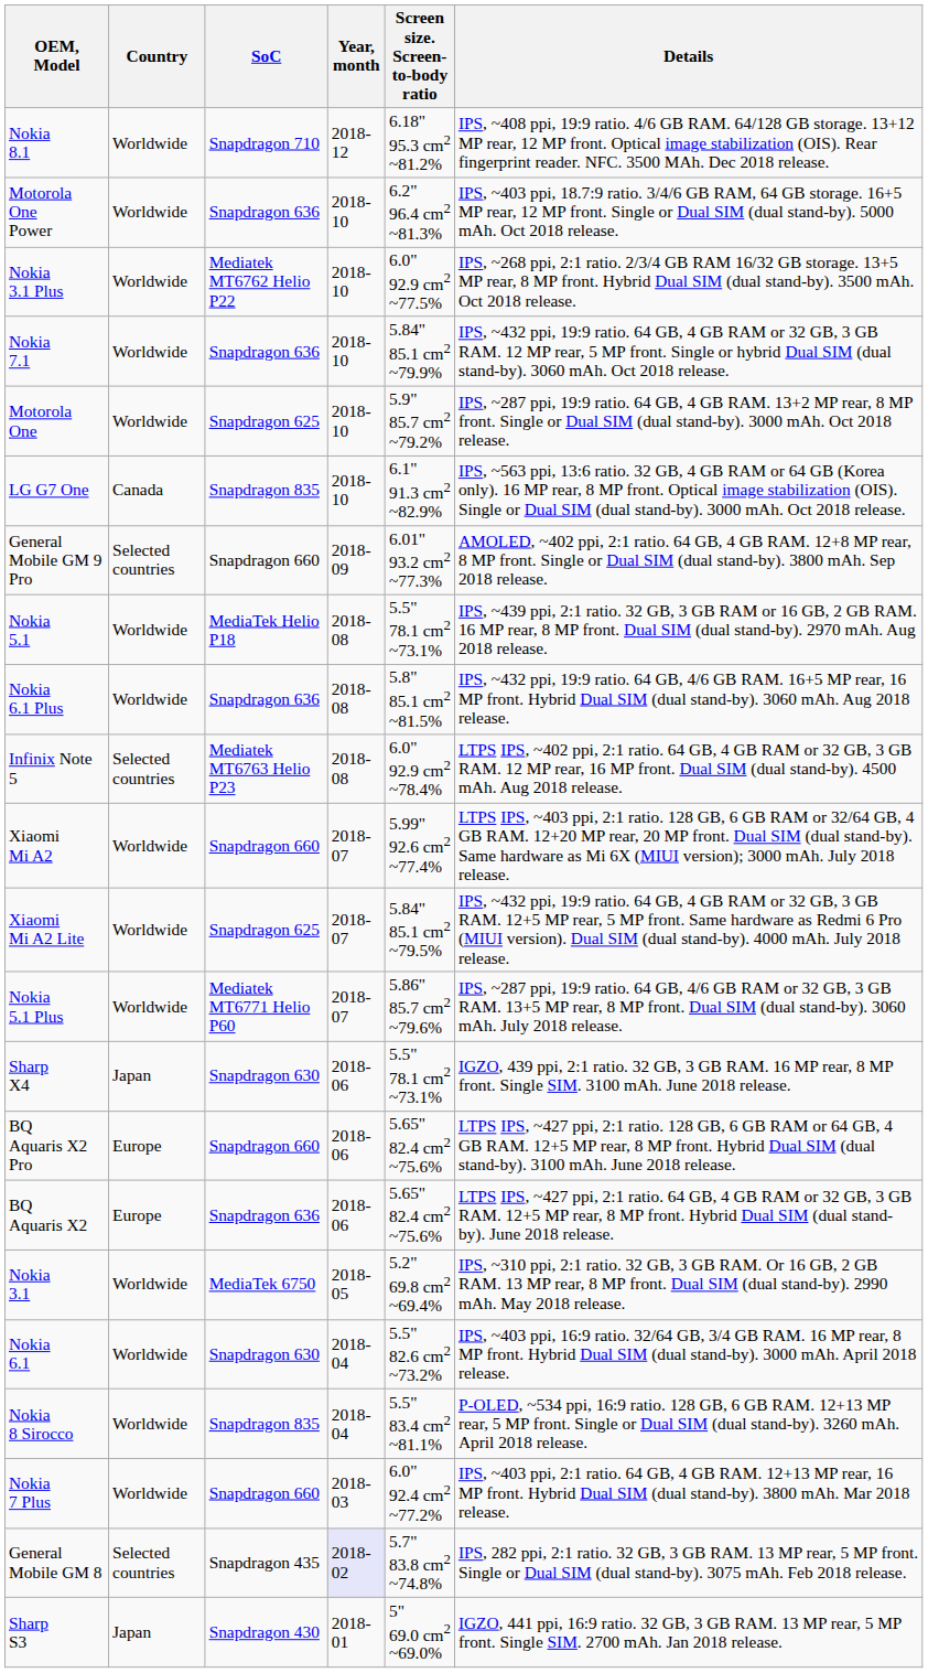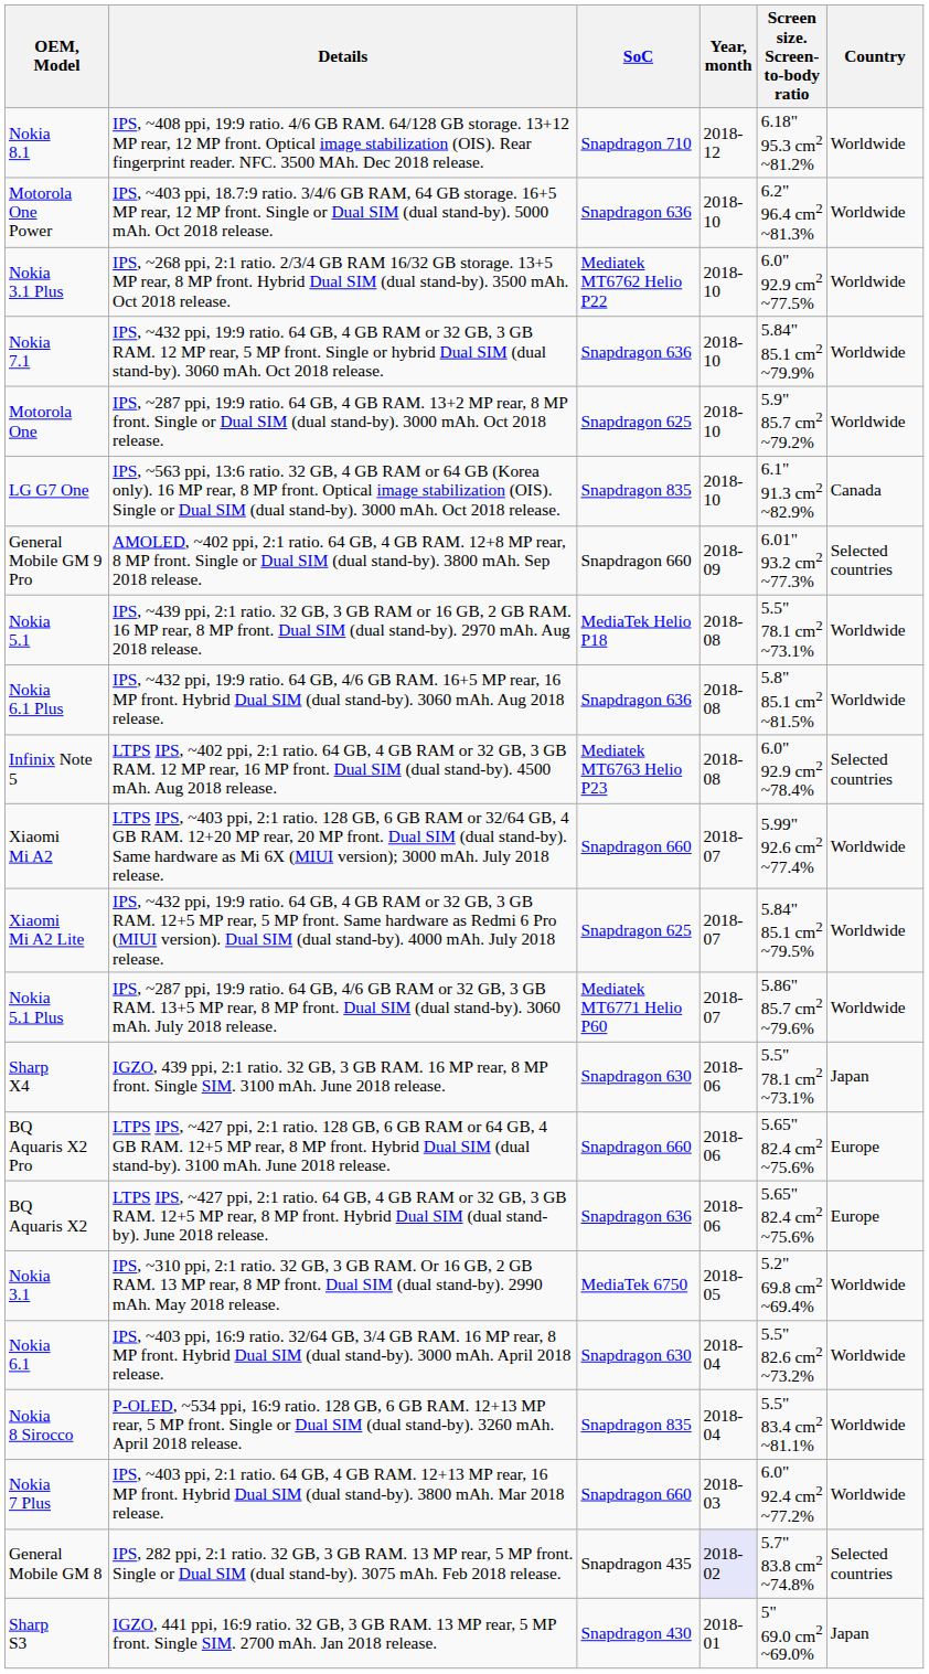 <table class="wikitable sortable">
 <tr>
 <th>OEM,<br>Model</th>
-<th>Country</th>
+<th>Details</th>
 <th><a href='#'>SoC</a></th>
 <th data-sort-type=isoDate>Year,<br>month</th>
 <th data-sort-type=number>Screen<br>size.<br>Screen-<br>to-body<br>ratio</th>
-<th>Details</th>
+<th>Country</th>
 </tr>
 <tr>
 <td><a href='#'>Nokia<br>8.1</a></td>
-<td>Worldwide</td>
+<td><a href='#'>IPS</a>, ~408 ppi, 19:9 ratio. 4/6 GB RAM. 64/128 GB storage. 13+12 MP rear, 12 MP front. Optical <a href='#'>image stabilization</a> (OIS). Rear fingerprint reader. NFC. 3500 MAh. Dec 2018 release.</td>
 <td><a href='#'>Snapdragon 710</a></td>
 <td>2018-12</td>
 <td>6.18"<br> 95.3 cm<sup>2</sup><br>~81.2%</td>
-<td><a href='#'>IPS</a>, ~408 ppi, 19:9 ratio. 4/6 GB RAM. 64/128 GB storage. 13+12 MP rear, 12 MP front. Optical <a href='#'>image stabilization</a> (OIS). Rear fingerprint reader. NFC. 3500 MAh. Dec 2018 release.</td>
+<td>Worldwide</td>
 </tr>
 <tr>
 <td><a href='#'>Motorola<br>One</a><br>Power</td>
-<td>Worldwide</td>
+<td><a href='#'>IPS</a>, ~403 ppi, 18.7:9 ratio. 3/4/6 GB RAM, 64 GB storage. 16+5 MP rear, 12 MP front. Single or <a href='#'>Dual SIM</a> (dual stand-by). 5000 mAh. Oct 2018 release.</td>
 <td><a href='#'>Snapdragon 636</a></td>
 <td>2018-10</td>
 <td>6.2"<br>96.4 cm<sup>2</sup><br>~81.3%</td>
-<td><a href='#'>IPS</a>, ~403 ppi, 18.7:9 ratio. 3/4/6 GB RAM, 64 GB storage. 16+5 MP rear, 12 MP front. Single or <a href='#'>Dual SIM</a> (dual stand-by). 5000 mAh. Oct 2018 release.</td>
+<td>Worldwide</td>
 </tr>
 <tr>
 <td><a href='#'>Nokia<br>3.1 Plus</a></td>
-<td>Worldwide</td>
+<td><a href='#'>IPS</a>, ~268 ppi, 2:1 ratio. 2/3/4 GB RAM 16/32 GB storage. 13+5 MP rear, 8 MP front. Hybrid <a href='#'>Dual SIM</a> (dual stand-by). 3500 mAh. Oct 2018 release.</td>
 <td><a href='#'>Mediatek MT6762 Helio P22</a></td>
 <td>2018-10</td>
 <td>6.0"<br>92.9 cm<sup>2</sup><br>~77.5%</td>
-<td><a href='#'>IPS</a>, ~268 ppi, 2:1 ratio. 2/3/4 GB RAM 16/32 GB storage. 13+5 MP rear, 8 MP front. Hybrid <a href='#'>Dual SIM</a> (dual stand-by). 3500 mAh. Oct 2018 release.</td>
+<td>Worldwide</td>
 </tr>
 <tr>
 <td><a href='#'>Nokia<br>7.1</a></td>
-<td>Worldwide</td>
+<td><a href='#'>IPS</a>, ~432 ppi, 19:9 ratio. 64 GB, 4 GB RAM or 32 GB, 3 GB RAM. 12 MP rear, 5 MP front. Single or hybrid <a href='#'>Dual SIM</a> (dual stand-by). 3060 mAh. Oct 2018 release.</td>
 <td><a href='#'>Snapdragon 636</a></td>
 <td>2018-10</td>
 <td>5.84"<br>85.1 cm<sup>2</sup><br>~79.9%</td>
-<td><a href='#'>IPS</a>, ~432 ppi, 19:9 ratio. 64 GB, 4 GB RAM or 32 GB, 3 GB RAM. 12 MP rear, 5 MP front. Single or hybrid <a href='#'>Dual SIM</a> (dual stand-by). 3060 mAh. Oct 2018 release.</td>
+<td>Worldwide</td>
 </tr>
 <tr>
 <td><a href='#'>Motorola<br>One</a></td>
-<td>Worldwide</td>
+<td><a href='#'>IPS</a>, ~287 ppi, 19:9 ratio. 64 GB, 4 GB RAM. 13+2 MP rear, 8 MP front. Single or <a href='#'>Dual SIM</a> (dual stand-by). 3000 mAh. Oct 2018 release.</td>
 <td><a href='#'>Snapdragon 625</a></td>
 <td>2018-10</td>
 <td>5.9"<br>85.7 cm<sup>2</sup><br>~79.2%</td>
-<td><a href='#'>IPS</a>, ~287 ppi, 19:9 ratio. 64 GB, 4 GB RAM. 13+2 MP rear, 8 MP front. Single or <a href='#'>Dual SIM</a> (dual stand-by). 3000 mAh. Oct 2018 release.</td>
+<td>Worldwide</td>
 </tr>
 <tr>
 <td><a href='#'>LG G7 One</a></td>
-<td>Canada</td>
+<td><a href='#'>IPS</a>, ~563 ppi, 13:6 ratio. 32 GB, 4 GB RAM or 64 GB (Korea only). 16 MP rear, 8 MP front. Optical <a href='#'>image stabilization</a> (OIS). Single or <a href='#'>Dual SIM</a> (dual stand-by). 3000 mAh. Oct 2018 release.</td>
 <td><a href='#'>Snapdragon 835</a></td>
 <td>2018-10</td>
 <td>6.1"<br>91.3 cm<sup>2</sup><br>~82.9%</td>
-<td><a href='#'>IPS</a>, ~563 ppi, 13:6 ratio. 32 GB, 4 GB RAM or 64 GB (Korea only). 16 MP rear, 8 MP front. Optical <a href='#'>image stabilization</a> (OIS). Single or <a href='#'>Dual SIM</a> (dual stand-by). 3000 mAh. Oct 2018 release.</td>
+<td>Canada</td>
 </tr>
 <tr>
 <td>General Mobile GM 9 Pro</td>
-<td>Selected countries</td>
+<td><a href='#'>AMOLED</a>, ~402 ppi, 2:1 ratio. 64 GB, 4 GB RAM. 12+8 MP rear, 8 MP front. Single or <a href='#'>Dual SIM</a> (dual stand-by). 3800 mAh. Sep 2018 release.</td>
 <td>Snapdragon 660</td>
 <td>2018-09</td>
 <td>6.01"<br>93.2 cm<sup>2</sup><br>~77.3%</td>
-<td><a href='#'>AMOLED</a>, ~402 ppi, 2:1 ratio. 64 GB, 4 GB RAM. 12+8 MP rear, 8 MP front. Single or <a href='#'>Dual SIM</a> (dual stand-by). 3800 mAh. Sep 2018 release.</td>
+<td>Selected countries</td>
 </tr>
 <tr>
 <td><a href='#'>Nokia<br>5.1</a></td>
-<td>Worldwide</td>
+<td><a href='#'>IPS</a>, ~439 ppi, 2:1 ratio. 32 GB, 3 GB RAM or 16 GB, 2 GB RAM. 16 MP rear, 8 MP front. <a href='#'>Dual SIM</a> (dual stand-by). 2970 mAh. Aug 2018 release.</td>
 <td><a href='#'>MediaTek Helio P18</a></td>
 <td>2018-08</td>
 <td>5.5"<br>78.1 cm<sup>2</sup><br>~73.1%</td>
-<td><a href='#'>IPS</a>, ~439 ppi, 2:1 ratio. 32 GB, 3 GB RAM or 16 GB, 2 GB RAM. 16 MP rear, 8 MP front. <a href='#'>Dual SIM</a> (dual stand-by). 2970 mAh. Aug 2018 release.</td>
+<td>Worldwide</td>
 </tr>
 <tr>
 <td><a href='#'>Nokia<br>6.1 Plus</a></td>
-<td>Worldwide</td>
+<td><a href='#'>IPS</a>, ~432 ppi, 19:9 ratio. 64 GB, 4/6 GB RAM. 16+5 MP rear, 16 MP front. Hybrid <a href='#'>Dual SIM</a> (dual stand-by). 3060 mAh. Aug 2018 release.</td>
 <td><a href='#'>Snapdragon 636</a></td>
 <td>2018-08</td>
 <td>5.8"<br>85.1 cm<sup>2</sup><br>~81.5%</td>
-<td><a href='#'>IPS</a>, ~432 ppi, 19:9 ratio. 64 GB, 4/6 GB RAM. 16+5 MP rear, 16 MP front. Hybrid <a href='#'>Dual SIM</a> (dual stand-by). 3060 mAh. Aug 2018 release.</td>
+<td>Worldwide</td>
 </tr>
 <tr>
 <td><a href='#'>Infinix</a> Note 5</td>
-<td>Selected countries</td>
+<td><a href='#'>LTPS</a> <a href='#'>IPS</a>, ~402 ppi, 2:1 ratio. 64 GB, 4 GB RAM or 32 GB, 3 GB RAM. 12 MP rear, 16 MP front. <a href='#'>Dual SIM</a> (dual stand-by). 4500 mAh. Aug 2018 release.</td>
 <td><a href='#'>Mediatek MT6763 Helio P23</a></td>
 <td>2018-08</td>
 <td>6.0"<br>92.9 cm<sup>2</sup><br>~78.4%</td>
-<td><a href='#'>LTPS</a> <a href='#'>IPS</a>, ~402 ppi, 2:1 ratio. 64 GB, 4 GB RAM or 32 GB, 3 GB RAM. 12 MP rear, 16 MP front. <a href='#'>Dual SIM</a> (dual stand-by). 4500 mAh. Aug 2018 release.</td>
+<td>Selected countries</td>
 </tr>
 <tr>
 <td>Xiaomi<br><a href='#'>Mi A2</a></td>
-<td>Worldwide</td>
+<td><a href='#'>LTPS</a> <a href='#'>IPS</a>, ~403 ppi, 2:1 ratio. 128 GB, 6 GB RAM or 32/64 GB, 4 GB RAM. 12+20 MP rear, 20 MP front. <a href='#'>Dual SIM</a> (dual stand-by). Same hardware as Mi 6X (<a href='#'>MIUI</a> version); 3000 mAh. July 2018 release.</td>
 <td><a href='#'>Snapdragon 660</a></td>
 <td>2018-07</td>
 <td>5.99"<br>92.6 cm<sup>2</sup><br>~77.4%</td>
-<td><a href='#'>LTPS</a> <a href='#'>IPS</a>, ~403 ppi, 2:1 ratio. 128 GB, 6 GB RAM or 32/64 GB, 4 GB RAM. 12+20 MP rear, 20 MP front. <a href='#'>Dual SIM</a> (dual stand-by). Same hardware as Mi 6X (<a href='#'>MIUI</a> version); 3000 mAh. July 2018 release.</td>
+<td>Worldwide</td>
 </tr>
 <tr>
 <td><a href='#'>Xiaomi<br>Mi A2 Lite</a></td>
-<td>Worldwide</td>
+<td><a href='#'>IPS</a>, ~432 ppi, 19:9 ratio. 64 GB, 4 GB RAM or 32 GB, 3 GB RAM. 12+5 MP rear, 5 MP front. Same hardware as Redmi 6 Pro (<a href='#'>MIUI</a> version). <a href='#'>Dual SIM</a> (dual stand-by). 4000 mAh. July 2018 release.</td>
 <td><a href='#'>Snapdragon 625</a></td>
 <td>2018-07</td>
 <td>5.84"<br>85.1 cm<sup>2</sup><br>~79.5%</td>
-<td><a href='#'>IPS</a>, ~432 ppi, 19:9 ratio. 64 GB, 4 GB RAM or 32 GB, 3 GB RAM. 12+5 MP rear, 5 MP front. Same hardware as Redmi 6 Pro (<a href='#'>MIUI</a> version). <a href='#'>Dual SIM</a> (dual stand-by). 4000 mAh. July 2018 release.</td>
+<td>Worldwide</td>
 </tr>
 <tr>
 <td><a href='#'>Nokia<br>5.1 Plus</a></td>
-<td>Worldwide</td>
+<td><a href='#'>IPS</a>, ~287 ppi, 19:9 ratio. 64 GB, 4/6 GB RAM or 32 GB, 3 GB RAM. 13+5 MP rear, 8 MP front. <a href='#'>Dual SIM</a> (dual stand-by). 3060 mAh. July 2018 release.</td>
 <td><a href='#'>Mediatek MT6771 Helio P60</a></td>
 <td>2018-07</td>
 <td>5.86"<br>85.7 cm<sup>2</sup><br>~79.6%</td>
-<td><a href='#'>IPS</a>, ~287 ppi, 19:9 ratio. 64 GB, 4/6 GB RAM or 32 GB, 3 GB RAM. 13+5 MP rear, 8 MP front. <a href='#'>Dual SIM</a> (dual stand-by). 3060 mAh. July 2018 release.</td>
+<td>Worldwide</td>
 </tr>
 <tr>
 <td><a href='#'>Sharp</a><br>X4</td>
-<td>Japan</td>
+<td><a href='#'>IGZO</a>, 439 ppi, 2:1 ratio. 32 GB, 3 GB RAM. 16 MP rear, 8 MP front. Single <a href='#'>SIM</a>. 3100 mAh. June 2018 release.</td>
 <td><a href='#'>Snapdragon 630</a></td>
 <td>2018-06</td>
 <td>5.5"<br>78.1 cm<sup>2</sup><br>~73.1%</td>
-<td><a href='#'>IGZO</a>, 439 ppi, 2:1 ratio. 32 GB, 3 GB RAM. 16 MP rear, 8 MP front. Single <a href='#'>SIM</a>. 3100 mAh. June 2018 release.</td>
+<td>Japan</td>
 </tr>
 <tr>
 <td>BQ<br>Aquaris X2 Pro</td>
-<td>Europe</td>
+<td><a href='#'>LTPS</a> <a href='#'>IPS</a>, ~427 ppi, 2:1 ratio. 128 GB, 6 GB RAM or 64 GB, 4 GB RAM. 12+5 MP rear, 8 MP front. Hybrid <a href='#'>Dual SIM</a> (dual stand-by). 3100 mAh. June 2018 release.</td>
 <td><a href='#'>Snapdragon 660</a></td>
 <td>2018-06</td>
 <td>5.65"<br>82.4 cm<sup>2</sup><br>~75.6%</td>
-<td><a href='#'>LTPS</a> <a href='#'>IPS</a>, ~427 ppi, 2:1 ratio. 128 GB, 6 GB RAM or 64 GB, 4 GB RAM. 12+5 MP rear, 8 MP front. Hybrid <a href='#'>Dual SIM</a> (dual stand-by). 3100 mAh. June 2018 release.</td>
+<td>Europe</td>
 </tr>
 <tr>
 <td>BQ<br>Aquaris X2</td>
-<td>Europe</td>
+<td><a href='#'>LTPS</a> <a href='#'>IPS</a>, ~427 ppi, 2:1 ratio. 64 GB, 4 GB RAM or 32 GB, 3 GB RAM. 12+5 MP rear, 8 MP front. Hybrid <a href='#'>Dual SIM</a> (dual stand-by). June 2018 release.</td>
 <td><a href='#'>Snapdragon 636</a></td>
 <td>2018-06</td>
 <td>5.65"<br>82.4 cm<sup>2</sup><br>~75.6%</td>
-<td><a href='#'>LTPS</a> <a href='#'>IPS</a>, ~427 ppi, 2:1 ratio. 64 GB, 4 GB RAM or 32 GB, 3 GB RAM. 12+5 MP rear, 8 MP front. Hybrid <a href='#'>Dual SIM</a> (dual stand-by). June 2018 release.</td>
+<td>Europe</td>
 </tr>
 <tr>
 <td><a href='#'>Nokia<br>3.1</a></td>
-<td>Worldwide</td>
+<td><a href='#'>IPS</a>, ~310 ppi, 2:1 ratio. 32 GB, 3 GB RAM. Or 16 GB, 2 GB RAM. 13 MP rear, 8 MP front. <a href='#'>Dual SIM</a> (dual stand-by). 2990 mAh. May 2018 release.</td>
 <td><a href='#'>MediaTek 6750</a></td>
 <td>2018-05</td>
 <td>5.2"<br>69.8 cm<sup>2</sup><br>~69.4%</td>
-<td><a href='#'>IPS</a>, ~310 ppi, 2:1 ratio. 32 GB, 3 GB RAM. Or 16 GB, 2 GB RAM. 13 MP rear, 8 MP front. <a href='#'>Dual SIM</a> (dual stand-by). 2990 mAh. May 2018 release.</td>
+<td>Worldwide</td>
 </tr>
 <tr>
 <td><a href='#'>Nokia<br>6.1</a></td>
-<td>Worldwide</td>
+<td><a href='#'>IPS</a>, ~403 ppi, 16:9 ratio. 32/64 GB, 3/4 GB RAM. 16 MP rear, 8 MP front. Hybrid <a href='#'>Dual SIM</a> (dual stand-by). 3000 mAh. April 2018 release.</td>
 <td><a href='#'>Snapdragon 630</a></td>
 <td>2018-04</td>
 <td>5.5"<br>82.6 cm<sup>2</sup><br>~73.2%</td>
-<td><a href='#'>IPS</a>, ~403 ppi, 16:9 ratio. 32/64 GB, 3/4 GB RAM. 16 MP rear, 8 MP front. Hybrid <a href='#'>Dual SIM</a> (dual stand-by). 3000 mAh. April 2018 release.</td>
+<td>Worldwide</td>
 </tr>
 <tr>
 <td><a href='#'>Nokia<br>8 Sirocco</a></td>
-<td>Worldwide</td>
+<td><a href='#'>P-OLED</a>, ~534 ppi, 16:9 ratio. 128 GB, 6 GB RAM. 12+13 MP rear, 5 MP front. Single or <a href='#'>Dual SIM</a> (dual stand-by). 3260 mAh. April 2018 release.</td>
 <td><a href='#'>Snapdragon 835</a></td>
 <td>2018-04</td>
 <td>5.5"<br>83.4 cm<sup>2</sup><br>~81.1%</td>
-<td><a href='#'>P-OLED</a>, ~534 ppi, 16:9 ratio. 128 GB, 6 GB RAM. 12+13 MP rear, 5 MP front. Single or <a href='#'>Dual SIM</a> (dual stand-by). 3260 mAh. April 2018 release.</td>
+<td>Worldwide</td>
 </tr>
 <tr>
 <td><a href='#'>Nokia<br>7 Plus</a></td>
-<td>Worldwide</td>
+<td><a href='#'>IPS</a>, ~403 ppi, 2:1 ratio. 64 GB, 4 GB RAM. 12+13 MP rear, 16 MP front. Hybrid <a href='#'>Dual SIM</a> (dual stand-by). 3800 mAh. Mar 2018 release.</td>
 <td><a href='#'>Snapdragon 660</a></td>
 <td>2018-03</td>
 <td>6.0"<br>92.4 cm<sup>2</sup><br>~77.2%</td>
-<td><a href='#'>IPS</a>, ~403 ppi, 2:1 ratio. 64 GB, 4 GB RAM. 12+13 MP rear, 16 MP front. Hybrid <a href='#'>Dual SIM</a> (dual stand-by). 3800 mAh. Mar 2018 release.</td>
+<td>Worldwide</td>
 </tr>
 <tr>
 <td>General Mobile GM 8</td>
-<td>Selected countries</td>
+<td><a href='#'>IPS</a>, 282 ppi, 2:1 ratio. 32 GB, 3 GB RAM. 13 MP rear, 5 MP front. Single or <a href='#'>Dual SIM</a> (dual stand-by). 3075 mAh. Feb 2018 release.</td>
 <td>Snapdragon 435</td>
 <td style="background: lavender;">2018-02</td>
 <td>5.7"<br>83.8 cm<sup>2</sup><br>~74.8%</td>
-<td><a href='#'>IPS</a>, 282 ppi, 2:1 ratio. 32 GB, 3 GB RAM. 13 MP rear, 5 MP front. Single or <a href='#'>Dual SIM</a> (dual stand-by). 3075 mAh. Feb 2018 release.</td>
+<td>Selected countries</td>
 </tr>
 <tr>
 <td><a href='#'>Sharp</a><br>S3</td>
-<td>Japan</td>
+<td><a href='#'>IGZO</a>, 441 ppi, 16:9 ratio. 32 GB, 3 GB RAM. 13 MP rear, 5 MP front. Single <a href='#'>SIM</a>. 2700 mAh. Jan 2018 release.</td>
 <td><a href='#'>Snapdragon 430</a></td>
 <td>2018-01</td>
 <td>5"<br>69.0 cm<sup>2</sup><br>~69.0%</td>
-<td><a href='#'>IGZO</a>, 441 ppi, 16:9 ratio. 32 GB, 3 GB RAM. 13 MP rear, 5 MP front. Single <a href='#'>SIM</a>. 2700 mAh. Jan 2018 release.</td>
+<td>Japan</td>
 </tr>
 </table>
